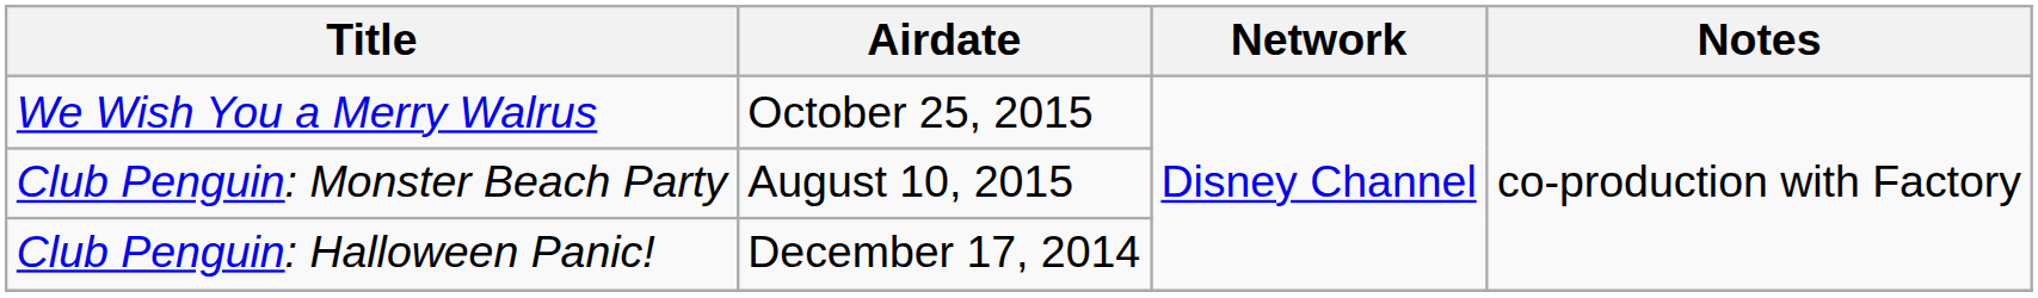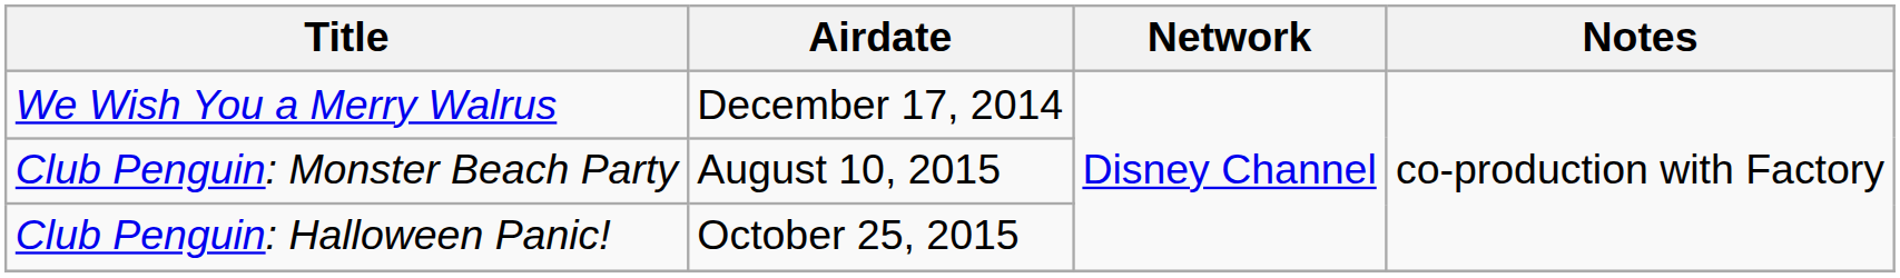 <table class="wikitable sortable">
 <tr>
 <th>Title</th>
 <th>Airdate</th>
 <th>Network</th>
 <th>Notes</th>
 </tr>
 <tr>
 <td><em><a href='#'>We Wish You a Merry Walrus</a></em></td>
-<td>October 25, 2015</td>
+<td>December 17, 2014</td>
 <td rowspan="3"><a href='#'>Disney Channel</a></td>
 <td rowspan="3">co-production with Factory</td>
 </tr>
 <tr>
 <td><em><a href='#'>Club Penguin</a>: Monster Beach Party</em></td>
 <td>August 10, 2015</td>
 </tr>
 <tr>
 <td><em><a href='#'>Club Penguin</a>: Halloween Panic!</em></td>
-<td>December 17, 2014</td>
+<td>October 25, 2015</td>
 </tr>
 <tr>
 </tr>
 </table>
